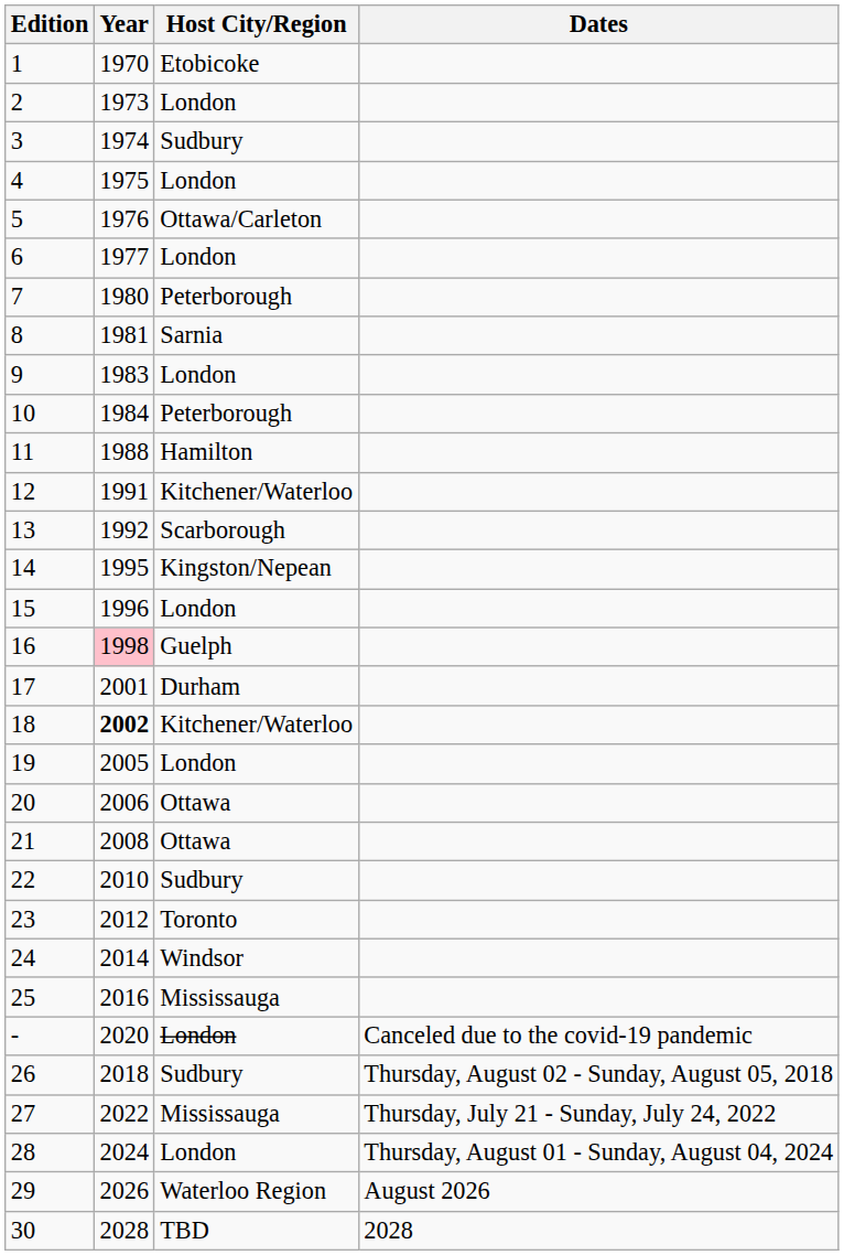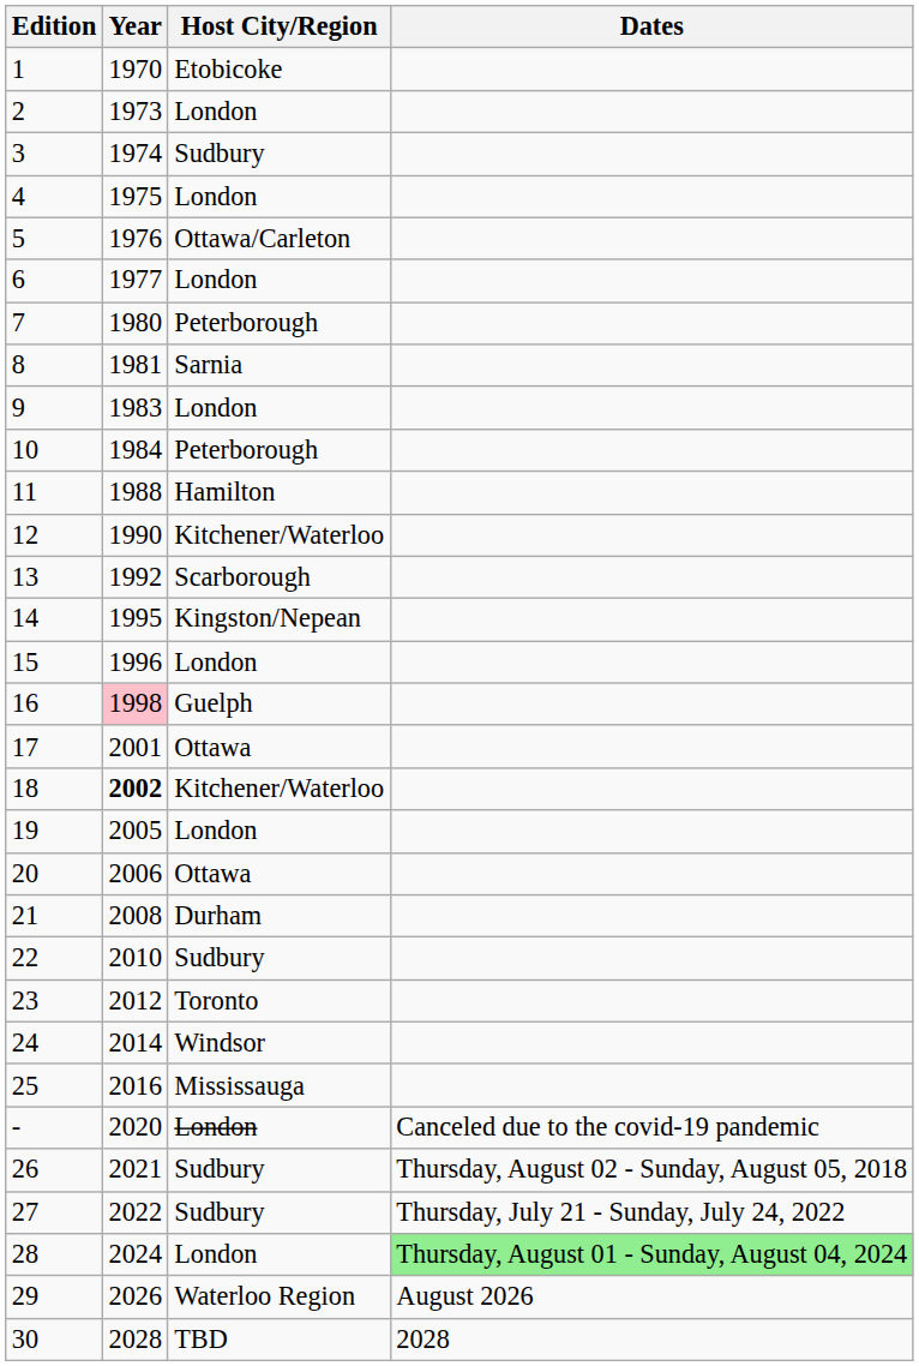 <table class="wikitable">
 <tr>
 <th>Edition</th>
 <th>Year</th>
 <th>Host City/Region</th>
 <th>Dates</th>
 </tr>
 <tr>
 <td>1</td>
 <td>1970</td>
 <td>Etobicoke</td>
 <td></td>
 </tr>
 <tr>
 <td>2</td>
 <td>1973</td>
 <td>London</td>
 <td></td>
 </tr>
 <tr>
 <td>3</td>
 <td>1974</td>
 <td>Sudbury</td>
 <td></td>
 </tr>
 <tr>
 <td>4</td>
 <td>1975</td>
 <td>London</td>
 <td></td>
 </tr>
 <tr>
 <td>5</td>
 <td>1976</td>
 <td>Ottawa/Carleton</td>
 <td></td>
 </tr>
 <tr>
 <td>6</td>
 <td>1977</td>
 <td>London</td>
 <td></td>
 </tr>
 <tr>
 <td>7</td>
 <td>1980</td>
 <td>Peterborough</td>
 <td></td>
 </tr>
 <tr>
 <td>8</td>
 <td>1981</td>
 <td>Sarnia</td>
 <td></td>
 </tr>
 <tr>
 <td>9</td>
 <td>1983</td>
 <td>London</td>
 <td></td>
 </tr>
 <tr>
 <td>10</td>
 <td>1984</td>
 <td>Peterborough</td>
 <td></td>
 </tr>
 <tr>
 <td>11</td>
 <td>1988</td>
 <td>Hamilton</td>
 <td></td>
 </tr>
 <tr>
 <td>12</td>
-<td>1991</td>
+<td>1990</td>
 <td>Kitchener/Waterloo</td>
 <td></td>
 </tr>
 <tr>
 <td>13</td>
 <td>1992</td>
 <td>Scarborough</td>
 <td></td>
 </tr>
 <tr>
 <td>14</td>
 <td>1995</td>
 <td>Kingston/Nepean</td>
 <td></td>
 </tr>
 <tr>
 <td>15</td>
 <td>1996</td>
 <td>London</td>
 <td></td>
 </tr>
 <tr>
 <td>16</td>
 <td style="background: pink;">1998</td>
 <td>Guelph</td>
 <td></td>
 </tr>
 <tr>
 <td>17</td>
 <td>2001</td>
-<td>Durham</td>
+<td>Ottawa</td>
 <td></td>
 </tr>
 <tr>
 <td>18</td>
 <td><strong>2002</strong></td>
 <td>Kitchener/Waterloo</td>
 <td></td>
 </tr>
 <tr>
 <td>19</td>
 <td>2005</td>
 <td>London</td>
 <td></td>
 </tr>
 <tr>
 <td>20</td>
 <td>2006</td>
 <td>Ottawa</td>
 <td></td>
 </tr>
 <tr>
 <td>21</td>
 <td>2008</td>
-<td>Ottawa</td>
+<td>Durham</td>
 <td></td>
 </tr>
 <tr>
 <td>22</td>
 <td>2010</td>
 <td>Sudbury</td>
 <td></td>
 </tr>
 <tr>
 <td>23</td>
 <td>2012</td>
 <td>Toronto</td>
 <td></td>
 </tr>
 <tr>
 <td>24</td>
 <td>2014</td>
 <td>Windsor</td>
 <td></td>
 </tr>
 <tr>
 <td>25</td>
 <td>2016</td>
 <td>Mississauga</td>
 <td></td>
 </tr>
 <tr>
 <td>-</td>
 <td>2020</td>
 <td><s>London</s></td>
 <td>Canceled due to the covid-19 pandemic</td>
 </tr>
 <tr>
 <td>26</td>
-<td>2018</td>
+<td>2021</td>
 <td>Sudbury</td>
 <td>Thursday, August 02 - Sunday, August 05, 2018</td>
 </tr>
 <tr>
 <td>27</td>
 <td>2022</td>
-<td>Mississauga</td>
+<td>Sudbury</td>
 <td>Thursday, July 21 - Sunday, July 24, 2022</td>
 </tr>
 <tr>
 <td>28</td>
 <td>2024</td>
 <td>London</td>
-<td>Thursday, August 01 - Sunday, August 04, 2024</td>
+<td style="background: lightgreen;">Thursday, August 01 - Sunday, August 04, 2024</td>
 </tr>
 <tr>
 <td>29</td>
 <td>2026</td>
 <td>Waterloo Region</td>
 <td>August 2026</td>
 </tr>
 <tr>
 <td>30</td>
 <td>2028</td>
 <td>TBD</td>
 <td>2028</td>
 </tr>
 </table>
